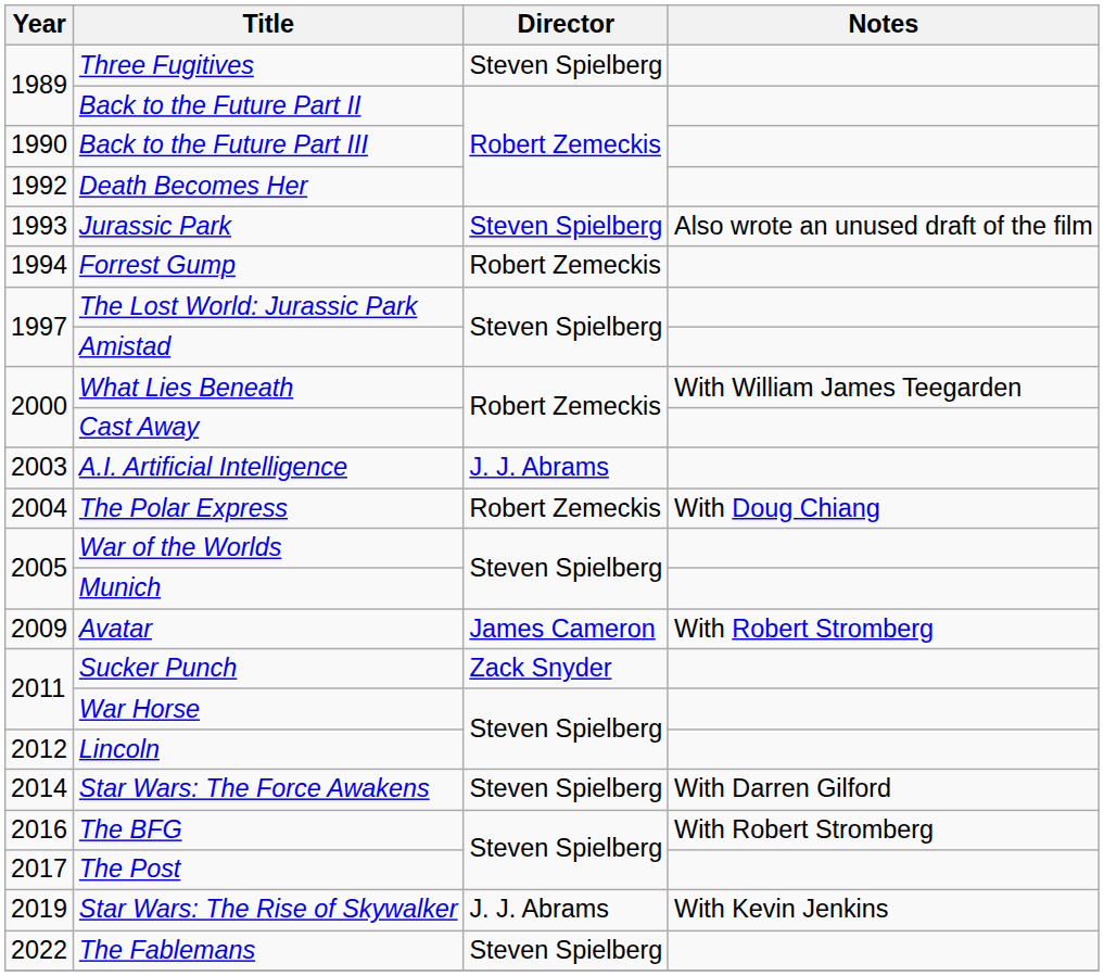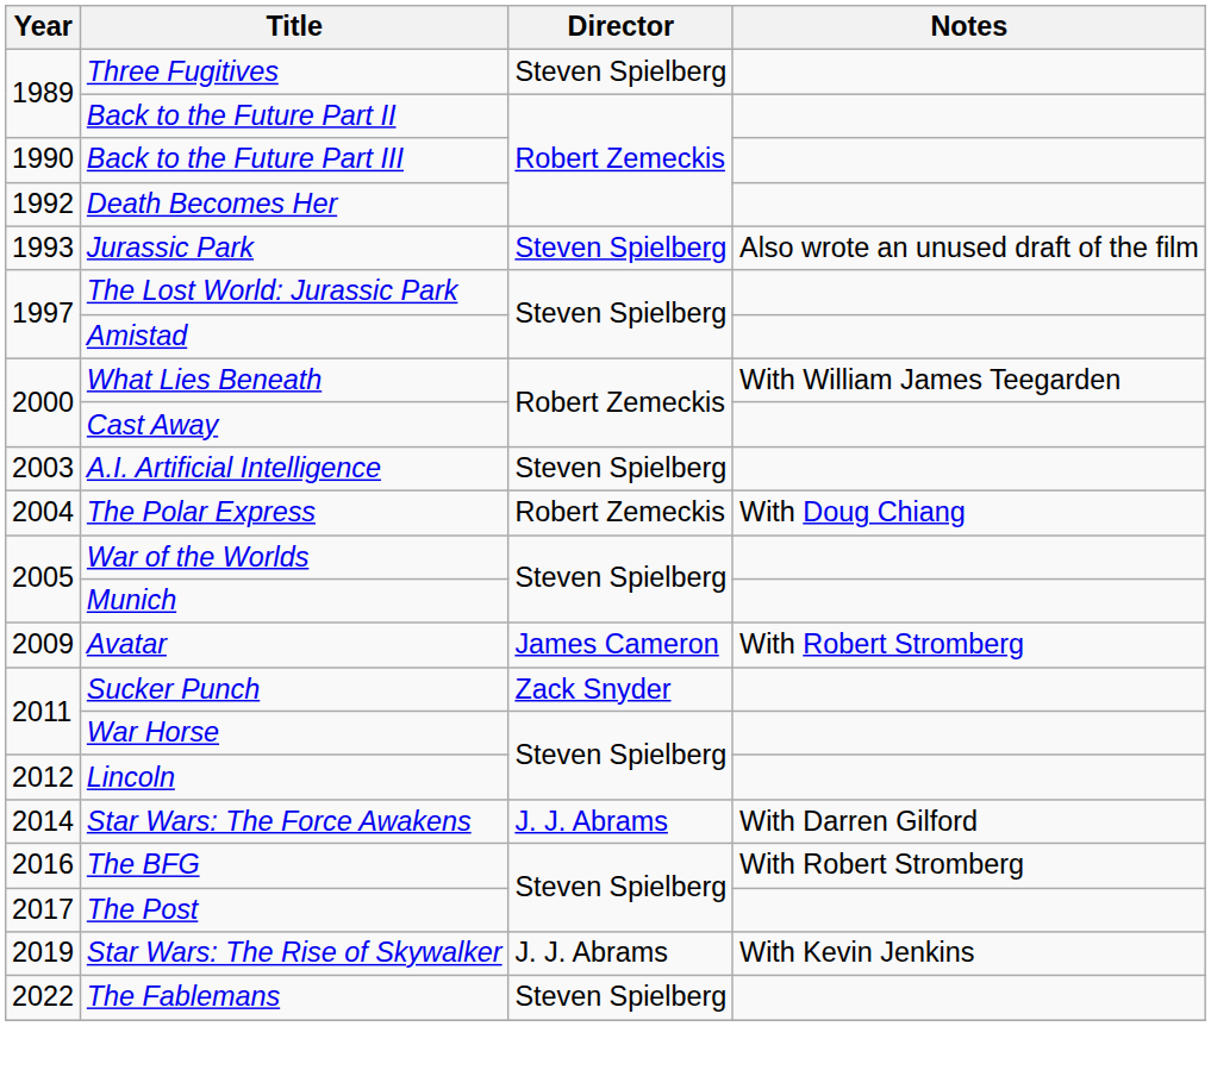 <table class="wikitable sortable">
 <tr>
 <th>Year</th>
 <th>Title</th>
 <th>Director</th>
 <th class="unsortable">Notes</th>
 </tr>
 <tr>
 <td rowspan=2>1989</td>
 <td><em><a href='#'>Three Fugitives</a></em></td>
 <td>Steven Spielberg</td>
 <td></td>
 </tr>
 <tr>
 <td><em><a href='#'>Back to the Future Part II</a></em></td>
 <td rowspan=3><a href='#'>Robert Zemeckis</a></td>
 <td></td>
 </tr>
 <tr>
 <td>1990</td>
 <td><em><a href='#'>Back to the Future Part III</a></em></td>
 <td></td>
 </tr>
 <tr>
 <td>1992</td>
 <td><em><a href='#'>Death Becomes Her</a></em></td>
 <td></td>
 </tr>
 <tr>
 <td>1993</td>
 <td><a href='#'><em>Jurassic Park</em></a></td>
 <td><a href='#'>Steven Spielberg</a></td>
 <td>Also wrote an unused draft of the film</td>
 </tr>
 <tr>
-<td>1994</td>
-<td><em><a href='#'>Forrest Gump</a></em></td>
-<td>Robert Zemeckis</td>
-<td></td>
-</tr>
-<tr>
 <td rowspan=2>1997</td>
 <td><em><a href='#'>The Lost World: Jurassic Park</a></em></td>
 <td rowspan=2>Steven Spielberg</td>
 <td></td>
 </tr>
 <tr>
 <td><a href='#'><em>Amistad</em></a></td>
 <td></td>
 </tr>
 <tr>
 <td rowspan=2>2000</td>
 <td><em><a href='#'>What Lies Beneath</a></em></td>
 <td rowspan=2>Robert Zemeckis</td>
 <td>With William James Teegarden</td>
 </tr>
 <tr>
 <td><em><a href='#'>Cast Away</a></em></td>
 <td></td>
 </tr>
 <tr>
 <td>2003</td>
 <td><em><a href='#'>A.I. Artificial Intelligence</a></em></td>
-<td><a href='#'>J. J. Abrams</a></td>
+<td>Steven Spielberg</td>
 <td></td>
 </tr>
 <tr>
 <td>2004</td>
 <td><a href='#'><em>The Polar Express</em></a></td>
 <td>Robert Zemeckis</td>
 <td>With <a href='#'>Doug Chiang</a></td>
 </tr>
 <tr>
 <td rowspan=2>2005</td>
 <td><a href='#'><em>War of the Worlds</em></a></td>
 <td rowspan=2>Steven Spielberg</td>
 <td></td>
 </tr>
 <tr>
 <td><a href='#'><em>Munich</em></a></td>
 <td></td>
 </tr>
 <tr>
 <td>2009</td>
 <td><a href='#'><em>Avatar</em></a></td>
 <td><a href='#'>James Cameron</a></td>
 <td>With <a href='#'>Robert Stromberg</a></td>
 </tr>
 <tr>
 <td rowspan=2>2011</td>
 <td><a href='#'><em>Sucker Punch</em></a></td>
 <td><a href='#'>Zack Snyder</a></td>
 <td></td>
 </tr>
 <tr>
 <td><a href='#'><em>War Horse</em></a></td>
 <td rowspan=2>Steven Spielberg</td>
 <td></td>
 </tr>
 <tr>
 <td>2012</td>
 <td><a href='#'><em>Lincoln</em></a></td>
 <td></td>
 </tr>
 <tr>
 <td>2014</td>
 <td><em><a href='#'>Star Wars: The Force Awakens</a></em></td>
-<td>Steven Spielberg</td>
+<td><a href='#'>J. J. Abrams</a></td>
 <td>With Darren Gilford</td>
 </tr>
 <tr>
 <td>2016</td>
 <td><a href='#'><em>The BFG</em></a></td>
 <td rowspan=2>Steven Spielberg</td>
 <td>With Robert Stromberg</td>
 </tr>
 <tr>
 <td>2017</td>
 <td><a href='#'><em>The Post</em></a></td>
 <td></td>
 </tr>
 <tr>
 <td>2019</td>
 <td><em><a href='#'>Star Wars: The Rise of Skywalker</a></em></td>
 <td>J. J. Abrams</td>
 <td>With Kevin Jenkins</td>
 </tr>
 <tr>
 <td>2022</td>
 <td><em><a href='#'>The Fablemans</a></em></td>
 <td>Steven Spielberg</td>
 <td></td>
 </tr>
 <tr>
 </tr>
 </table>
